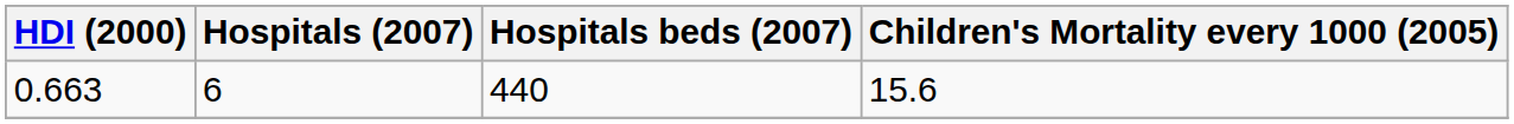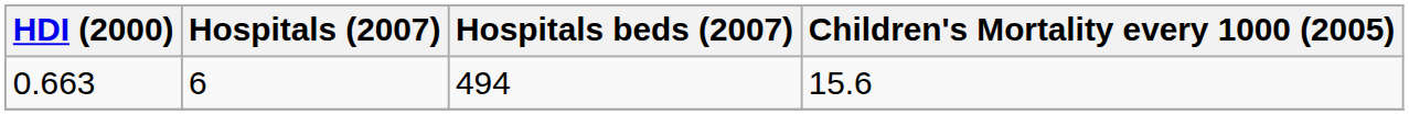 <table class="wikitable" border="1">
 <tr>
 <th><a href='#'>HDI</a> (2000)</th>
 <th>Hospitals (2007)</th>
 <th>Hospitals beds (2007)</th>
 <th>Children's Mortality every 1000 (2005)</th>
 </tr>
 <tr>
 <td>0.663</td>
 <td>6</td>
-<td>440</td>
+<td>494</td>
 <td>15.6</td>
 </tr>
 <tr>
 </tr>
 </table>
